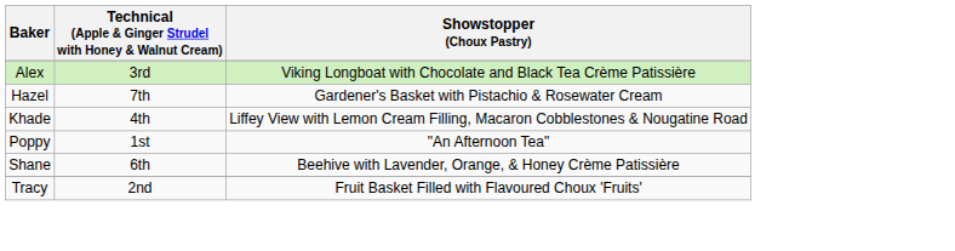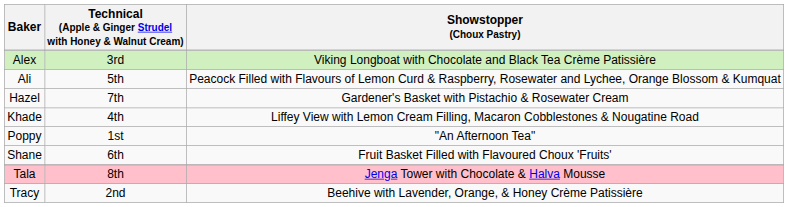 <table class="wikitable" style="text-align:center;">
 <tr>
 <th>Baker</th>
 <th>Technical<br><small>(Apple & Ginger <a href='#'>Strudel</a><br>with Honey & Walnut Cream)</small></th>
 <th>Showstopper<br><small>(Choux Pastry)</small></th>
 </tr>
 <tr>
 </tr>
 <tr style="background:#d0f0c0">
 <td>Alex</td>
 <td>3rd</td>
 <td>Viking Longboat with Chocolate and Black Tea Crème Patissière</td>
+</tr>
+<tr>
+<td>Ali</td>
+<td>5th</td>
+<td>Peacock Filled with Flavours of Lemon Curd & Raspberry, Rosewater and Lychee, Orange Blossom & Kumquat</td>
 </tr>
 <tr>
 <td>Hazel</td>
 <td>7th</td>
 <td>Gardener's Basket with Pistachio & Rosewater Cream</td>
 </tr>
 <tr>
 <td>Khade</td>
 <td>4th</td>
 <td>Liffey View with Lemon Cream Filling, Macaron Cobblestones & Nougatine Road</td>
 </tr>
 <tr>
 <td>Poppy</td>
 <td>1st</td>
 <td>"An Afternoon Tea"</td>
 </tr>
 <tr>
 <td>Shane</td>
 <td>6th</td>
-<td>Beehive with Lavender, Orange, & Honey Crème Patissière</td>
+<td>Fruit Basket Filled with Flavoured Choux 'Fruits'</td>
 </tr>
 <tr>
+</tr>
+<tr style="background:pink;">
+<td>Tala</td>
+<td>8th</td>
+<td><a href='#'>Jenga</a> Tower with Chocolate & <a href='#'>Halva</a> Mousse</td>
 </tr>
 <tr>
 <td>Tracy</td>
 <td>2nd</td>
-<td>Fruit Basket Filled with Flavoured Choux 'Fruits'</td>
+<td>Beehive with Lavender, Orange, & Honey Crème Patissière</td>
 </tr>
 </table>
